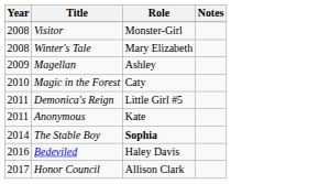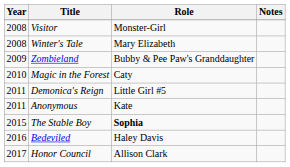 <table class="wikitable sortable">
 <tr>
 <th>Year</th>
 <th>Title</th>
 <th>Role</th>
 <th class="unsortable">Notes</th>
 </tr>
 <tr>
 </tr>
 <tr>
 <td>2008</td>
 <td><em>Visitor</em></td>
 <td>Monster-Girl</td>
 <td></td>
 </tr>
 <tr>
 <td>2008</td>
 <td><em>Winter's Tale</em></td>
 <td>Mary Elizabeth</td>
 <td></td>
 </tr>
 <tr>
 <td>2009</td>
-<td><em>Magellan</em></td>
-<td>Ashley</td>
+<td><em><a href='#'>Zombieland</a></em></td>
+<td>Bubby & Pee Paw's Granddaughter</td>
 <td></td>
 </tr>
 <tr>
 <td>2010</td>
 <td><em>Magic in the Forest</em></td>
 <td>Caty</td>
 <td></td>
 </tr>
 <tr>
 <td>2011</td>
 <td><em>Demonica's Reign</em></td>
 <td>Little Girl #5</td>
 <td></td>
 </tr>
 <tr>
 <td>2011</td>
 <td><em>Anonymous</em></td>
 <td>Kate</td>
 <td></td>
 </tr>
 <tr>
-<td>2014</td>
+<td>2015</td>
 <td><em>The Stable Boy</em></td>
 <td><strong>Sophia</strong></td>
 <td></td>
 </tr>
 <tr>
 <td>2016</td>
 <td><em><a href='#'>Bedeviled</a></em></td>
 <td>Haley Davis</td>
 <td></td>
 </tr>
 <tr>
 <td>2017</td>
 <td><em>Honor Council</em></td>
 <td>Allison Clark</td>
 <td></td>
 </tr>
 </table>
